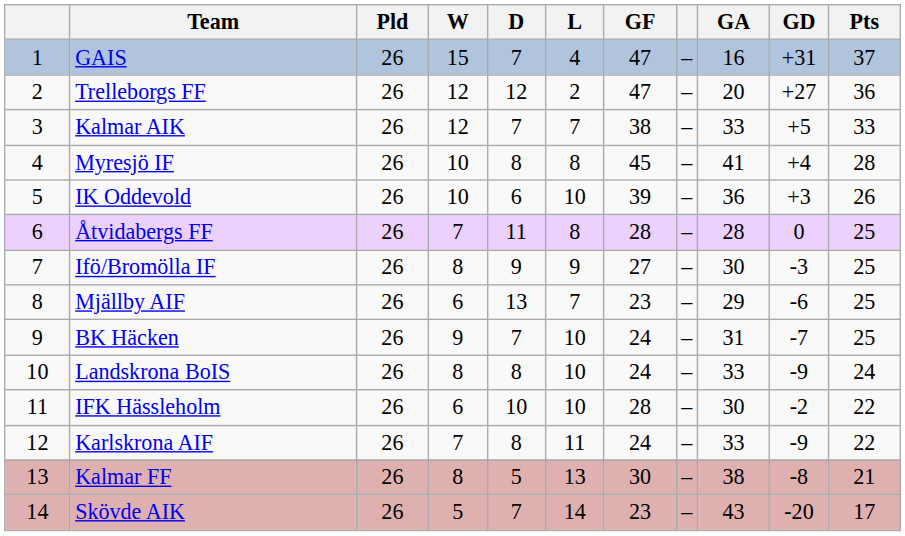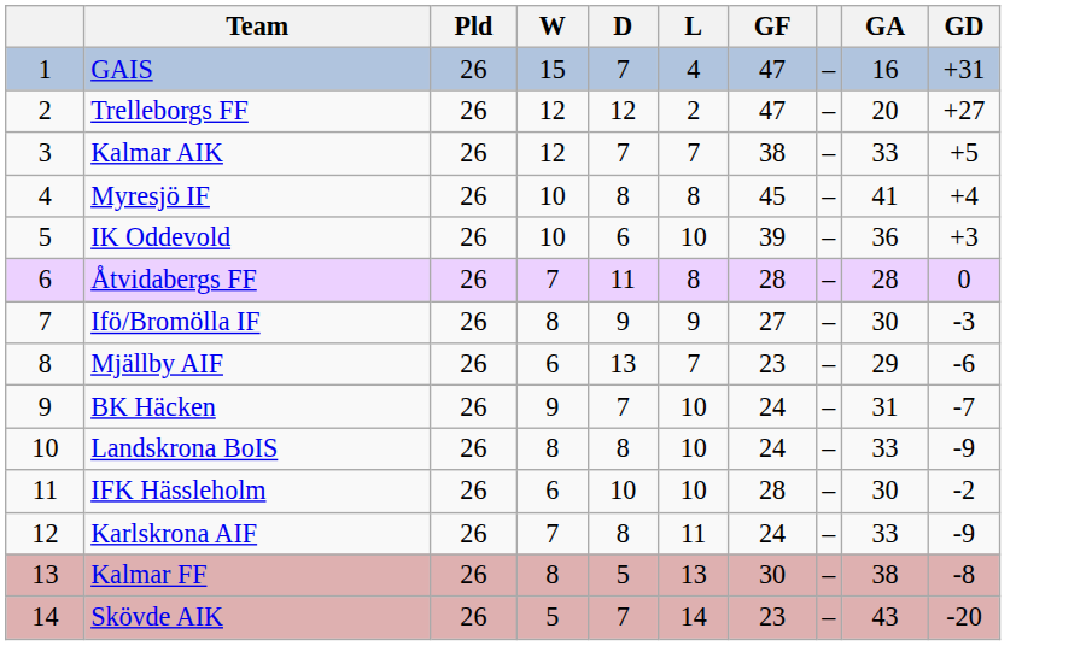 <table class="wikitable" style="text-align: center">
 <tr>
 <th style="width: 40px;"></th>
 <th style="width: 200px;">Team</th>
 <th style="width: 45px;">Pld</th>
 <th style="width: 35px;">W</th>
 <th style="width: 35px;">D</th>
 <th style="width: 35px;">L</th>
 <th style="width: 45px;">GF</th>
 <th></th>
 <th style="width: 45px;">GA</th>
 <th style="width: 35px;">GD</th>
-<th style="width: 45px;">Pts</th>
 </tr>
 <tr style="background: #b0c4de">
 <td>1</td>
 <td style="text-align: left;"><a href='#'>GAIS</a></td>
 <td>26</td>
 <td>15</td>
 <td>7</td>
 <td>4</td>
 <td>47</td>
 <td>–</td>
 <td>16</td>
 <td>+31</td>
-<td>37</td>
 </tr>
 <tr>
 <td>2</td>
 <td style="text-align: left;"><a href='#'>Trelleborgs FF</a></td>
 <td>26</td>
 <td>12</td>
 <td>12</td>
 <td>2</td>
 <td>47</td>
 <td>–</td>
 <td>20</td>
 <td>+27</td>
-<td>36</td>
 </tr>
 <tr>
 <td>3</td>
 <td style="text-align: left;"><a href='#'>Kalmar AIK</a></td>
 <td>26</td>
 <td>12</td>
 <td>7</td>
 <td>7</td>
 <td>38</td>
 <td>–</td>
 <td>33</td>
 <td>+5</td>
-<td>33</td>
 </tr>
 <tr>
 <td>4</td>
 <td style="text-align: left;"><a href='#'>Myresjö IF</a></td>
 <td>26</td>
 <td>10</td>
 <td>8</td>
 <td>8</td>
 <td>45</td>
 <td>–</td>
 <td>41</td>
 <td>+4</td>
-<td>28</td>
 </tr>
 <tr>
 <td>5</td>
 <td style="text-align: left;"><a href='#'>IK Oddevold</a></td>
 <td>26</td>
 <td>10</td>
 <td>6</td>
 <td>10</td>
 <td>39</td>
 <td>–</td>
 <td>36</td>
 <td>+3</td>
-<td>26</td>
 </tr>
 <tr style="background: #ecd1ff">
 <td>6</td>
 <td style="text-align: left;"><a href='#'>Åtvidabergs FF</a></td>
 <td>26</td>
 <td>7</td>
 <td>11</td>
 <td>8</td>
 <td>28</td>
 <td>–</td>
 <td>28</td>
 <td>0</td>
-<td>25</td>
 </tr>
 <tr>
 <td>7</td>
 <td style="text-align: left;"><a href='#'>Ifö/Bromölla IF</a></td>
 <td>26</td>
 <td>8</td>
 <td>9</td>
 <td>9</td>
 <td>27</td>
 <td>–</td>
 <td>30</td>
 <td>-3</td>
-<td>25</td>
 </tr>
 <tr>
 <td>8</td>
 <td style="text-align: left;"><a href='#'>Mjällby AIF</a></td>
 <td>26</td>
 <td>6</td>
 <td>13</td>
 <td>7</td>
 <td>23</td>
 <td>–</td>
 <td>29</td>
 <td>-6</td>
-<td>25</td>
 </tr>
 <tr>
 <td>9</td>
 <td style="text-align: left;"><a href='#'>BK Häcken</a></td>
 <td>26</td>
 <td>9</td>
 <td>7</td>
 <td>10</td>
 <td>24</td>
 <td>–</td>
 <td>31</td>
 <td>-7</td>
-<td>25</td>
 </tr>
 <tr>
 <td>10</td>
 <td style="text-align: left;"><a href='#'>Landskrona BoIS</a></td>
 <td>26</td>
 <td>8</td>
 <td>8</td>
 <td>10</td>
 <td>24</td>
 <td>–</td>
 <td>33</td>
 <td>-9</td>
-<td>24</td>
 </tr>
 <tr>
 <td>11</td>
 <td style="text-align: left;"><a href='#'>IFK Hässleholm</a></td>
 <td>26</td>
 <td>6</td>
 <td>10</td>
 <td>10</td>
 <td>28</td>
 <td>–</td>
 <td>30</td>
 <td>-2</td>
-<td>22</td>
 </tr>
 <tr>
 <td>12</td>
 <td style="text-align: left;"><a href='#'>Karlskrona AIF</a></td>
 <td>26</td>
 <td>7</td>
 <td>8</td>
 <td>11</td>
 <td>24</td>
 <td>–</td>
 <td>33</td>
 <td>-9</td>
-<td>22</td>
 </tr>
 <tr style="background: #deb0b0">
 <td>13</td>
 <td style="text-align: left;"><a href='#'>Kalmar FF</a></td>
 <td>26</td>
 <td>8</td>
 <td>5</td>
 <td>13</td>
 <td>30</td>
 <td>–</td>
 <td>38</td>
 <td>-8</td>
-<td>21</td>
 </tr>
 <tr style="background: #deb0b0">
 <td>14</td>
 <td style="text-align: left;"><a href='#'>Skövde AIK</a></td>
 <td>26</td>
 <td>5</td>
 <td>7</td>
 <td>14</td>
 <td>23</td>
 <td>–</td>
 <td>43</td>
 <td>-20</td>
-<td>17</td>
 </tr>
 </table>
